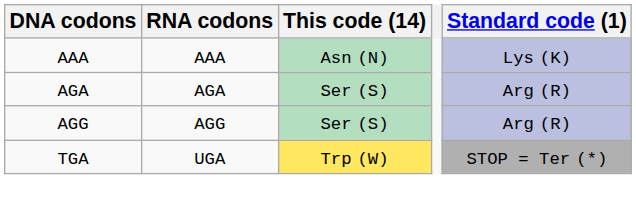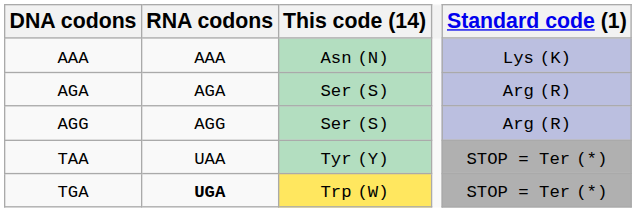 <table class="wikitable" style="border: none; text-align: center;">
 <tr>
 <th>DNA codons</th>
 <th>RNA codons</th>
 <th>This code (14)</th>
 <th style="border: none; width: 1px;"></th>
 <th><a href='#'>Standard code</a> (1)</th>
 </tr>
 <tr>
 <td><code>AAA</code></td>
 <td><code>AAA</code></td>
 <td style="background-color:#b3dec0;"><code>Asn</code> <code>(N)</code></td>
 <td style="border: none; width: 1px;"></td>
 <td style="background-color:#bbbfe0;"><code>Lys</code> <code>(K)</code></td>
 </tr>
 <tr>
 <td><code>AGA</code></td>
 <td><code>AGA</code></td>
 <td style="background-color:#b3dec0;"><code>Ser</code> <code>(S)</code></td>
 <td style="border: none; width: 1px;"></td>
 <td style="background-color:#bbbfe0;"><code>Arg</code> <code>(R)</code></td>
 </tr>
 <tr>
 <td><code>AGG</code></td>
 <td><code>AGG</code></td>
 <td style="background-color:#b3dec0;"><code>Ser</code> <code>(S)</code></td>
 <td style="border: none; width: 1px;"></td>
 <td style="background-color:#bbbfe0;"><code>Arg</code> <code>(R)</code></td>
 </tr>
 <tr>
+<td><code>TAA</code></td>
+<td><code>UAA</code></td>
+<td style="background-color:#b3dec0;"><code>Tyr</code> <code>(Y)</code></td>
+<td style="border: none; width: 1px;"></td>
+<td style="background-color:#B0B0B0;"><code>STOP = Ter</code> <code>(*)</code></td>
+</tr>
+<tr>
 <td><code>TGA</code></td>
-<td><code>UGA</code></td>
+<td><strong><code>UGA</code></strong></td>
 <td style="background-color:#ffe75f;"><code>Trp</code> <code>(W)</code></td>
 <td style="border: none; width: 1px;"></td>
 <td style="background-color:#B0B0B0;"><code>STOP = Ter</code> <code>(*)</code></td>
 </tr>
 </table>
